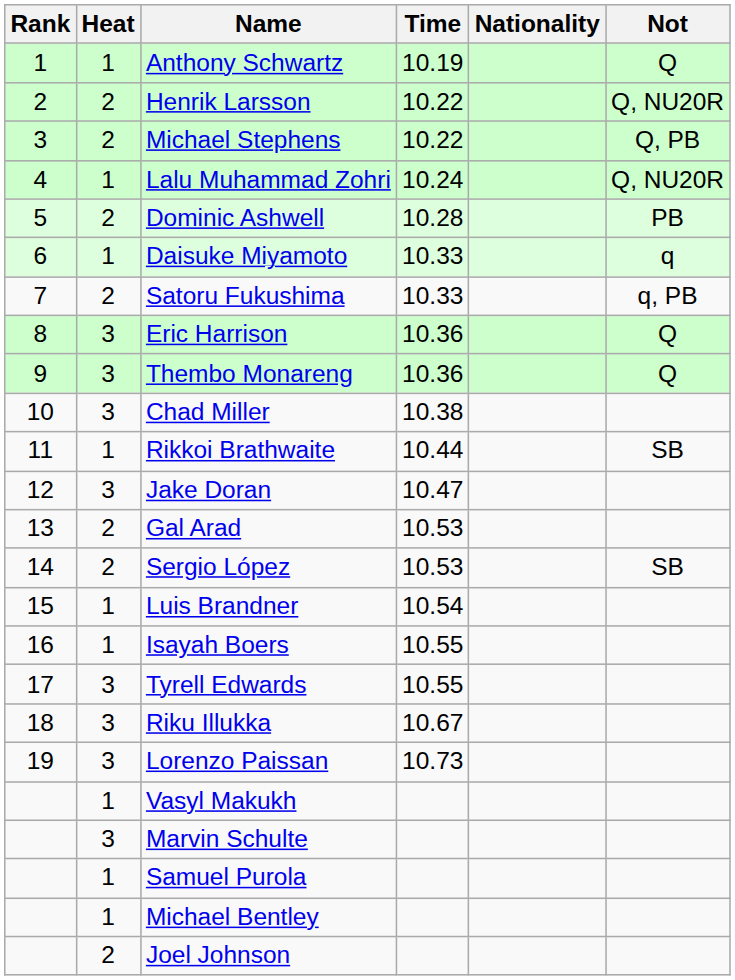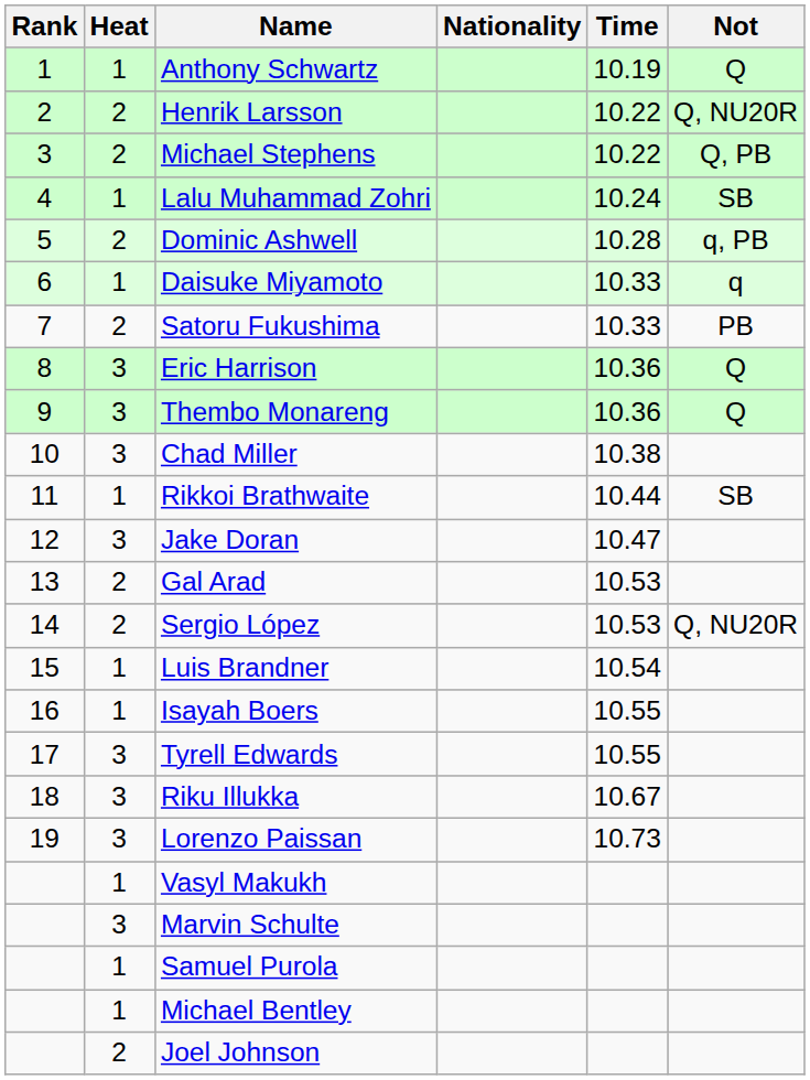 <table class="wikitable sortable" style="text-align:center">
 <tr>
 <th>Rank</th>
 <th>Heat</th>
 <th>Name</th>
+<th>Nationality</th>
 <th>Time</th>
-<th>Nationality</th>
 <th>Not</th>
 </tr>
 <tr bgcolor=ccffcc>
 <td>1</td>
 <td>1</td>
 <td align=left><a href='#'>Anthony Schwartz</a></td>
+<td align=left></td>
 <td>10.19</td>
-<td align=left></td>
 <td>Q</td>
 </tr>
 <tr bgcolor=ccffcc>
 <td>2</td>
 <td>2</td>
 <td align=left><a href='#'>Henrik Larsson</a></td>
+<td align=left></td>
 <td>10.22</td>
-<td align=left></td>
 <td>Q, NU20R</td>
 </tr>
 <tr bgcolor=ccffcc>
 <td>3</td>
 <td>2</td>
 <td align=left><a href='#'>Michael Stephens</a></td>
+<td align=left></td>
 <td>10.22</td>
-<td align=left></td>
 <td>Q, PB</td>
 </tr>
 <tr bgcolor=ccffcc>
 <td>4</td>
 <td>1</td>
 <td align=left><a href='#'>Lalu Muhammad Zohri</a></td>
+<td align=left></td>
 <td>10.24</td>
-<td align=left></td>
-<td>Q, NU20R</td>
+<td>SB</td>
 </tr>
 <tr bgcolor=ddffdd>
 <td>5</td>
 <td>2</td>
 <td align=left><a href='#'>Dominic Ashwell</a></td>
+<td align=left></td>
 <td>10.28</td>
-<td align=left></td>
-<td>PB</td>
+<td>q, PB</td>
 </tr>
 <tr bgcolor=ddffdd>
 <td>6</td>
 <td>1</td>
 <td align=left><a href='#'>Daisuke Miyamoto</a></td>
+<td align=left></td>
 <td>10.33</td>
-<td align=left></td>
 <td>q</td>
 </tr>
 <tr>
 <td>7</td>
 <td>2</td>
 <td align=left><a href='#'>Satoru Fukushima</a></td>
+<td align=left></td>
 <td>10.33</td>
-<td align=left></td>
-<td>q, PB</td>
+<td>PB</td>
 </tr>
 <tr bgcolor=ccffcc>
 <td>8</td>
 <td>3</td>
 <td align=left><a href='#'>Eric Harrison</a></td>
+<td align=left></td>
 <td>10.36</td>
-<td align=left></td>
 <td>Q</td>
 </tr>
 <tr bgcolor=ccffcc>
 <td>9</td>
 <td>3</td>
 <td align=left><a href='#'>Thembo Monareng</a></td>
+<td align=left></td>
 <td>10.36</td>
-<td align=left></td>
 <td>Q</td>
 </tr>
 <tr>
 <td>10</td>
 <td>3</td>
 <td align=left><a href='#'>Chad Miller</a></td>
+<td align=left></td>
 <td>10.38</td>
-<td align=left></td>
 <td></td>
 </tr>
 <tr>
 <td>11</td>
 <td>1</td>
 <td align=left><a href='#'>Rikkoi Brathwaite</a></td>
+<td align=left></td>
 <td>10.44</td>
-<td align=left></td>
 <td>SB</td>
 </tr>
 <tr>
 <td>12</td>
 <td>3</td>
 <td align=left><a href='#'>Jake Doran</a></td>
+<td align=left></td>
 <td>10.47</td>
-<td align=left></td>
 <td></td>
 </tr>
 <tr>
 <td>13</td>
 <td>2</td>
 <td align=left><a href='#'>Gal Arad</a></td>
+<td align=left></td>
 <td>10.53</td>
-<td align=left></td>
 <td></td>
 </tr>
 <tr>
 <td>14</td>
 <td>2</td>
 <td align=left><a href='#'>Sergio López</a></td>
+<td align=left></td>
 <td>10.53</td>
-<td align=left></td>
-<td>SB</td>
+<td>Q, NU20R</td>
 </tr>
 <tr>
 <td>15</td>
 <td>1</td>
 <td align=left><a href='#'>Luis Brandner</a></td>
+<td align=left></td>
 <td>10.54</td>
-<td align=left></td>
 <td></td>
 </tr>
 <tr>
 <td>16</td>
 <td>1</td>
 <td align=left><a href='#'>Isayah Boers</a></td>
+<td align=left></td>
 <td>10.55</td>
-<td align=left></td>
 <td></td>
 </tr>
 <tr>
 <td>17</td>
 <td>3</td>
 <td align=left><a href='#'>Tyrell Edwards</a></td>
+<td align=left></td>
 <td>10.55</td>
-<td align=left></td>
 <td></td>
 </tr>
 <tr>
 <td>18</td>
 <td>3</td>
 <td align=left><a href='#'>Riku Illukka</a></td>
+<td align=left></td>
 <td>10.67</td>
-<td align=left></td>
 <td></td>
 </tr>
 <tr>
 <td>19</td>
 <td>3</td>
 <td align=left><a href='#'>Lorenzo Paissan</a></td>
+<td align=left></td>
 <td>10.73</td>
-<td align=left></td>
 <td></td>
 </tr>
 <tr>
 <td></td>
 <td>1</td>
 <td align=left><a href='#'>Vasyl Makukh</a></td>
+<td align=left></td>
 <td></td>
-<td align=left></td>
 <td></td>
 </tr>
 <tr>
 <td></td>
 <td>3</td>
 <td align=left><a href='#'>Marvin Schulte</a></td>
+<td align=left></td>
 <td></td>
-<td align=left></td>
 <td></td>
 </tr>
 <tr>
 <td></td>
 <td>1</td>
 <td align=left><a href='#'>Samuel Purola</a></td>
+<td align=left></td>
 <td></td>
-<td align=left></td>
 <td></td>
 </tr>
 <tr>
 <td></td>
 <td>1</td>
 <td align=left><a href='#'>Michael Bentley</a></td>
+<td align=left></td>
 <td></td>
-<td align=left></td>
 <td></td>
 </tr>
 <tr>
 <td></td>
 <td>2</td>
 <td align=left><a href='#'>Joel Johnson</a></td>
+<td align=left></td>
 <td></td>
-<td align=left></td>
 <td></td>
 </tr>
 </table>
